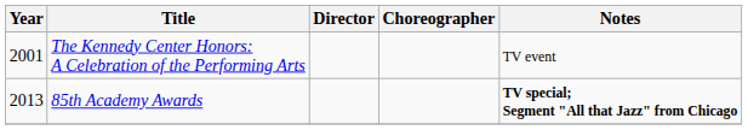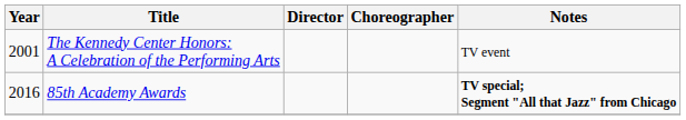 <table class="wikitable">
 <tr>
 <th>Year</th>
 <th>Title</th>
 <th>Director</th>
 <th>Choreographer</th>
 <th>Notes</th>
 </tr>
 <tr>
 <td>2001</td>
 <td><em><a href='#'>The Kennedy Center Honors:<br> A Celebration of the Performing Arts</a></em></td>
 <td></td>
 <td></td>
 <td><small>TV event</small></td>
 </tr>
 <tr>
-<td>2013</td>
+<td>2016</td>
 <td><em><a href='#'>85th Academy Awards</a></em></td>
 <td></td>
 <td></td>
 <td><strong><small>TV special;<br>Segment "All that Jazz" from Chicago</small></strong></td>
 </tr>
 <tr>
 </tr>
 </table>
